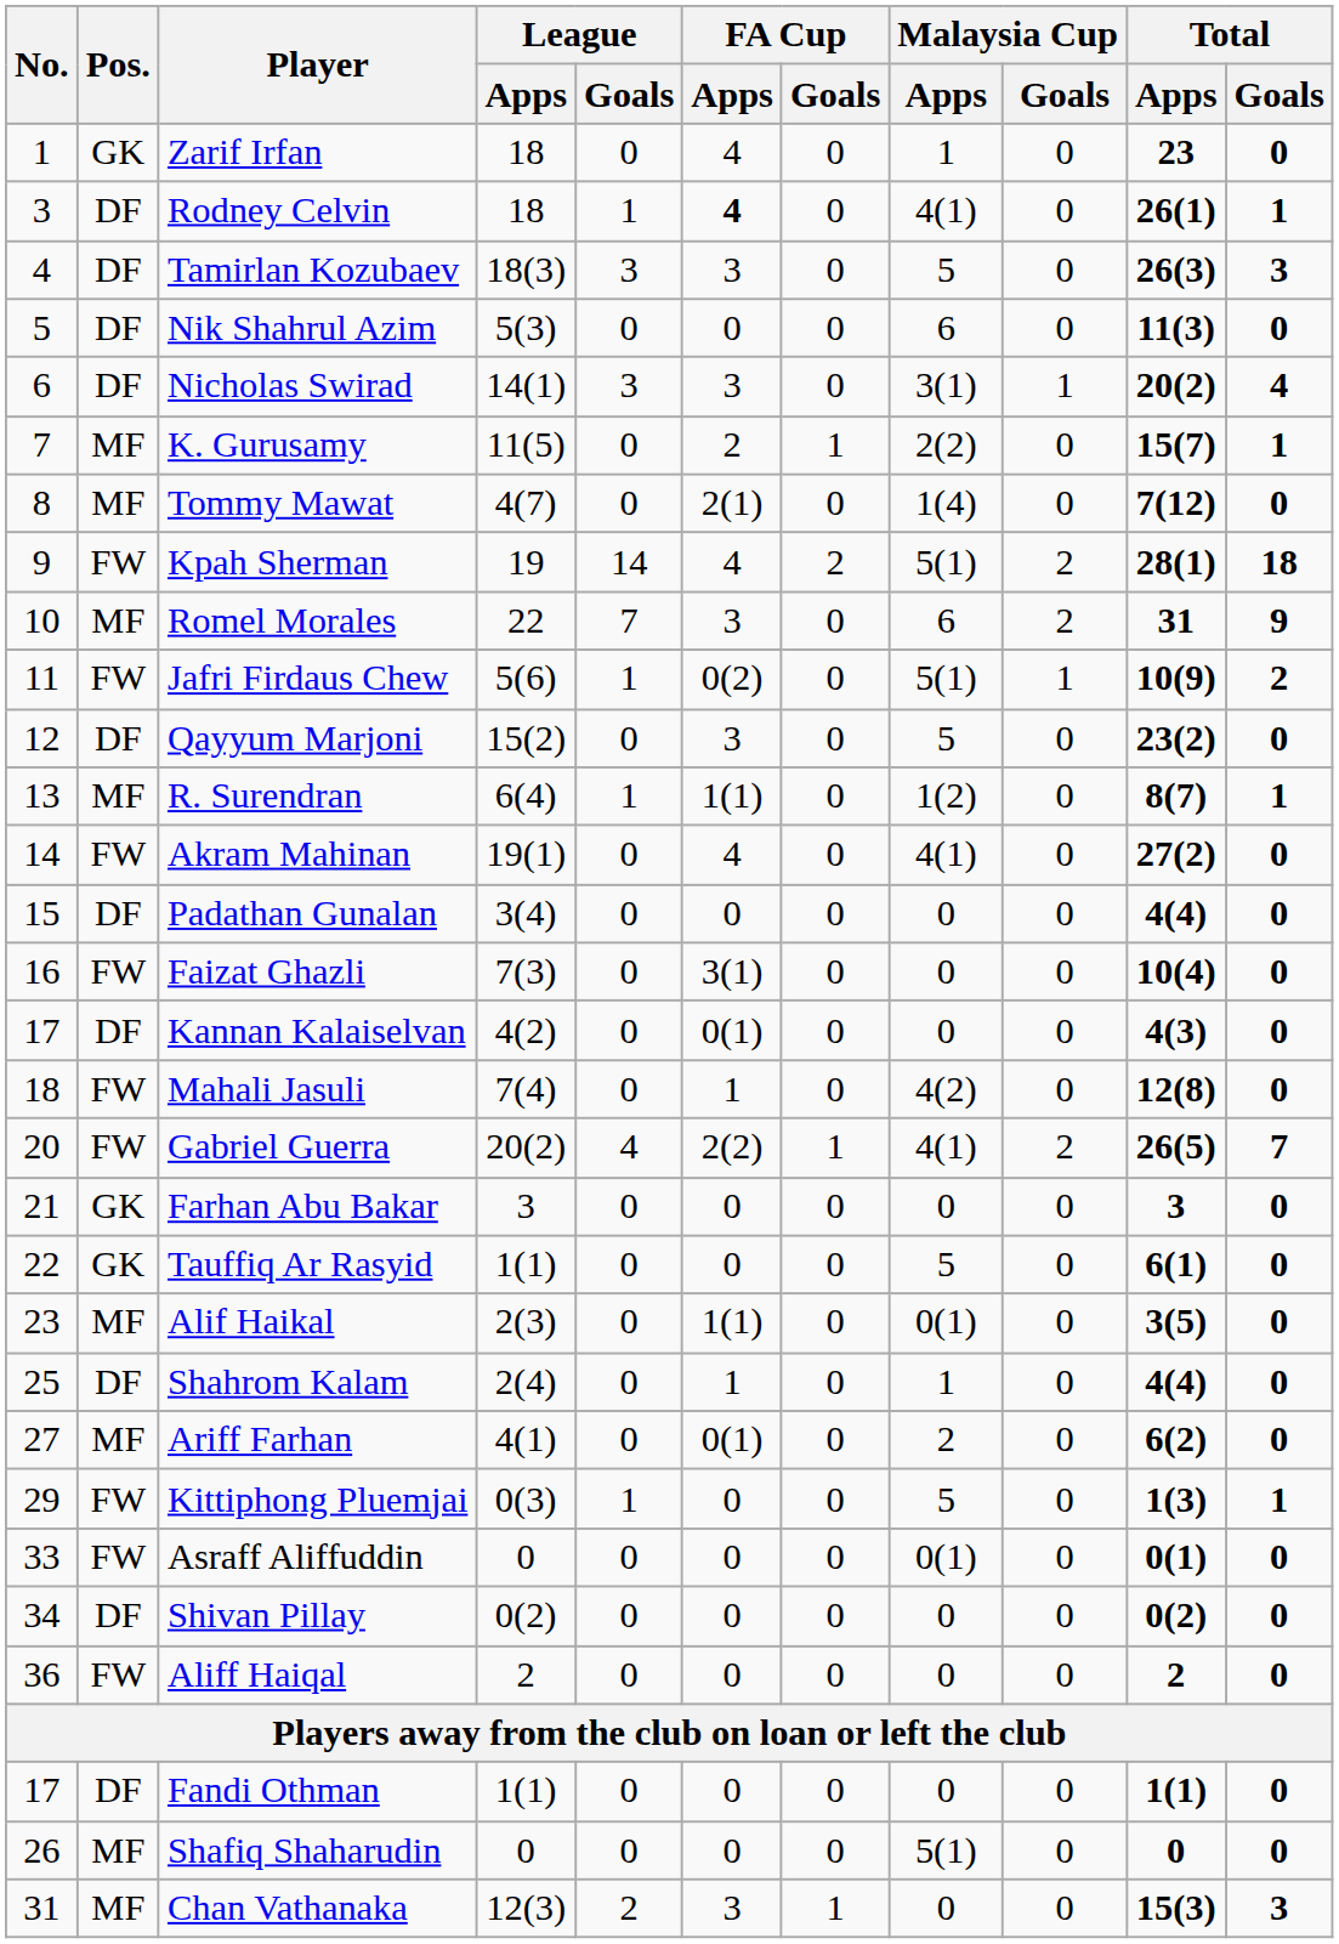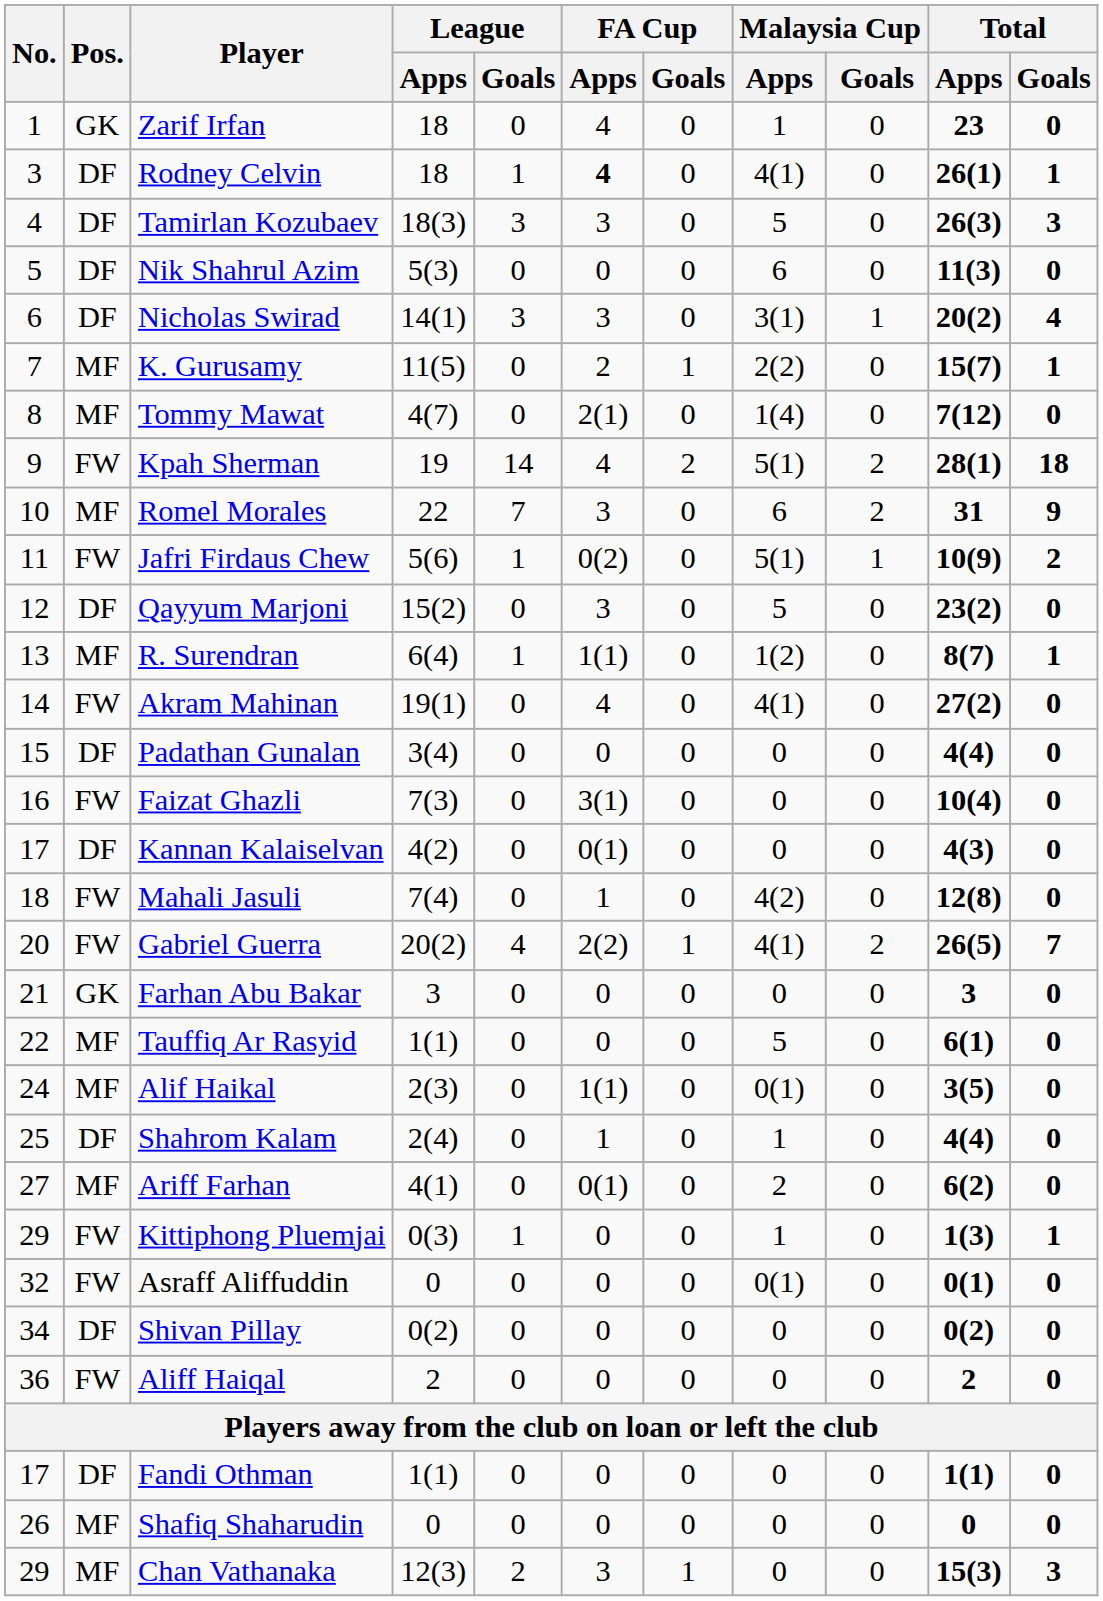 <table class="wikitable" style="text-align:center">
 <tr>
 <th rowspan=2>No.</th>
 <th rowspan=2>Pos.</th>
 <th rowspan=2>Player</th>
 <th colspan=2>League</th>
 <th colspan=2>FA Cup</th>
 <th colspan=2>Malaysia Cup</th>
 <th colspan=2>Total</th>
 </tr>
 <tr>
 <th>Apps</th>
 <th>Goals</th>
 <th>Apps</th>
 <th>Goals</th>
 <th>Apps</th>
 <th>Goals</th>
 <th>Apps</th>
 <th>Goals</th>
 </tr>
 <tr>
 <td>1</td>
 <td>GK</td>
 <td align=left> <a href='#'>Zarif Irfan</a></td>
 <td>18</td>
 <td>0</td>
 <td>4</td>
 <td>0</td>
 <td>1</td>
 <td>0</td>
 <td><strong>23</strong></td>
 <td><strong>0</strong></td>
 </tr>
 <tr>
 <td>3</td>
 <td>DF</td>
 <td align=left> <a href='#'>Rodney Celvin</a></td>
 <td>18</td>
 <td>1</td>
 <td><strong>4</strong></td>
 <td>0</td>
 <td>4(1)</td>
 <td>0</td>
 <td><strong>26(1)</strong></td>
 <td><strong>1</strong></td>
 </tr>
 <tr>
 <td>4</td>
 <td>DF</td>
 <td align=left> <a href='#'>Tamirlan Kozubaev</a></td>
 <td>18(3)</td>
 <td>3</td>
 <td>3</td>
 <td>0</td>
 <td>5</td>
 <td>0</td>
 <td><strong>26(3)</strong></td>
 <td><strong>3</strong></td>
 </tr>
 <tr>
 <td>5</td>
 <td>DF</td>
 <td align=left> <a href='#'>Nik Shahrul Azim</a></td>
 <td>5(3)</td>
 <td>0</td>
 <td>0</td>
 <td>0</td>
 <td>6</td>
 <td>0</td>
 <td><strong>11(3)</strong></td>
 <td><strong>0</strong></td>
 </tr>
 <tr>
 <td>6</td>
 <td>DF</td>
 <td align=left> <a href='#'>Nicholas Swirad</a></td>
 <td>14(1)</td>
 <td>3</td>
 <td>3</td>
 <td>0</td>
 <td>3(1)</td>
 <td>1</td>
 <td><strong>20(2)</strong></td>
 <td><strong>4</strong></td>
 </tr>
 <tr>
 <td>7</td>
 <td>MF</td>
 <td align=left> <a href='#'>K. Gurusamy</a></td>
 <td>11(5)</td>
 <td>0</td>
 <td>2</td>
 <td>1</td>
 <td>2(2)</td>
 <td>0</td>
 <td><strong>15(7)</strong></td>
 <td><strong>1</strong></td>
 </tr>
 <tr>
 <td>8</td>
 <td>MF</td>
 <td align=left> <a href='#'>Tommy Mawat</a></td>
 <td>4(7)</td>
 <td>0</td>
 <td>2(1)</td>
 <td>0</td>
 <td>1(4)</td>
 <td>0</td>
 <td><strong>7(12)</strong></td>
 <td><strong>0</strong></td>
 </tr>
 <tr>
 <td>9</td>
 <td>FW</td>
 <td align=left> <a href='#'>Kpah Sherman</a></td>
 <td>19</td>
 <td>14</td>
 <td>4</td>
 <td>2</td>
 <td>5(1)</td>
 <td>2</td>
 <td><strong>28(1)</strong></td>
 <td><strong>18</strong></td>
 </tr>
 <tr>
 <td>10</td>
 <td>MF</td>
 <td align=left> <a href='#'>Romel Morales</a></td>
 <td>22</td>
 <td>7</td>
 <td>3</td>
 <td>0</td>
 <td>6</td>
 <td>2</td>
 <td><strong>31</strong></td>
 <td><strong>9</strong></td>
 </tr>
 <tr>
 <td>11</td>
 <td>FW</td>
 <td align=left> <a href='#'>Jafri Firdaus Chew</a></td>
 <td>5(6)</td>
 <td>1</td>
 <td>0(2)</td>
 <td>0</td>
 <td>5(1)</td>
 <td>1</td>
 <td><strong>10(9)</strong></td>
 <td><strong>2</strong></td>
 </tr>
 <tr>
 <td>12</td>
 <td>DF</td>
 <td align=left> <a href='#'>Qayyum Marjoni</a></td>
 <td>15(2)</td>
 <td>0</td>
 <td>3</td>
 <td>0</td>
 <td>5</td>
 <td>0</td>
 <td><strong>23(2)</strong></td>
 <td><strong>0</strong></td>
 </tr>
 <tr>
 <td>13</td>
 <td>MF</td>
 <td align=left> <a href='#'>R. Surendran</a></td>
 <td>6(4)</td>
 <td>1</td>
 <td>1(1)</td>
 <td>0</td>
 <td>1(2)</td>
 <td>0</td>
 <td><strong>8(7)</strong></td>
 <td><strong>1</strong></td>
 </tr>
 <tr>
 <td>14</td>
 <td>FW</td>
 <td align=left> <a href='#'>Akram Mahinan</a></td>
 <td>19(1)</td>
 <td>0</td>
 <td>4</td>
 <td>0</td>
 <td>4(1)</td>
 <td>0</td>
 <td><strong>27(2)</strong></td>
 <td><strong>0</strong></td>
 </tr>
 <tr>
 <td>15</td>
 <td>DF</td>
 <td align=left> <a href='#'>Padathan Gunalan</a></td>
 <td>3(4)</td>
 <td>0</td>
 <td>0</td>
 <td>0</td>
 <td>0</td>
 <td>0</td>
 <td><strong>4(4)</strong></td>
 <td><strong>0</strong></td>
 </tr>
 <tr>
 <td>16</td>
 <td>FW</td>
 <td align=left> <a href='#'>Faizat Ghazli</a></td>
 <td>7(3)</td>
 <td>0</td>
 <td>3(1)</td>
 <td>0</td>
 <td>0</td>
 <td>0</td>
 <td><strong>10(4)</strong></td>
 <td><strong>0</strong></td>
 </tr>
 <tr>
 <td>17</td>
 <td>DF</td>
 <td align=left> <a href='#'>Kannan Kalaiselvan</a></td>
 <td>4(2)</td>
 <td>0</td>
 <td>0(1)</td>
 <td>0</td>
 <td>0</td>
 <td>0</td>
 <td><strong>4(3)</strong></td>
 <td><strong>0</strong></td>
 </tr>
 <tr>
 <td>18</td>
 <td>FW</td>
 <td align=left> <a href='#'>Mahali Jasuli</a></td>
 <td>7(4)</td>
 <td>0</td>
 <td>1</td>
 <td>0</td>
 <td>4(2)</td>
 <td>0</td>
 <td><strong>12(8)</strong></td>
 <td><strong>0</strong></td>
 </tr>
 <tr>
 <td>20</td>
 <td>FW</td>
 <td align=left> <a href='#'>Gabriel Guerra</a></td>
 <td>20(2)</td>
 <td>4</td>
 <td>2(2)</td>
 <td>1</td>
 <td>4(1)</td>
 <td>2</td>
 <td><strong>26(5)</strong></td>
 <td><strong>7</strong></td>
 </tr>
 <tr>
 <td>21</td>
 <td>GK</td>
 <td align=left> <a href='#'>Farhan Abu Bakar</a></td>
 <td>3</td>
 <td>0</td>
 <td>0</td>
 <td>0</td>
 <td>0</td>
 <td>0</td>
 <td><strong>3</strong></td>
 <td><strong>0</strong></td>
 </tr>
 <tr>
 <td>22</td>
-<td>GK</td>
+<td>MF</td>
 <td align=left> <a href='#'>Tauffiq Ar Rasyid</a></td>
 <td>1(1)</td>
 <td>0</td>
 <td>0</td>
 <td>0</td>
 <td>5</td>
 <td>0</td>
 <td><strong>6(1)</strong></td>
 <td><strong>0</strong></td>
 </tr>
 <tr>
-<td>23</td>
+<td>24</td>
 <td>MF</td>
 <td align=left> <a href='#'>Alif Haikal</a></td>
 <td>2(3)</td>
 <td>0</td>
 <td>1(1)</td>
 <td>0</td>
 <td>0(1)</td>
 <td>0</td>
 <td><strong>3(5)</strong></td>
 <td><strong>0</strong></td>
 </tr>
 <tr>
 <td>25</td>
 <td>DF</td>
 <td align=left> <a href='#'>Shahrom Kalam</a></td>
 <td>2(4)</td>
 <td>0</td>
 <td>1</td>
 <td>0</td>
 <td>1</td>
 <td>0</td>
 <td><strong>4(4)</strong></td>
 <td><strong>0</strong></td>
 </tr>
 <tr>
 <td>27</td>
 <td>MF</td>
 <td align=left> <a href='#'>Ariff Farhan</a></td>
 <td>4(1)</td>
 <td>0</td>
 <td>0(1)</td>
 <td>0</td>
 <td>2</td>
 <td>0</td>
 <td><strong>6(2)</strong></td>
 <td><strong>0</strong></td>
 </tr>
 <tr>
 <td>29</td>
 <td>FW</td>
 <td align=left> <a href='#'>Kittiphong Pluemjai</a></td>
 <td>0(3)</td>
 <td>1</td>
 <td>0</td>
 <td>0</td>
-<td>5</td>
+<td>1</td>
 <td>0</td>
 <td><strong>1(3)</strong></td>
 <td><strong>1</strong></td>
 </tr>
 <tr>
-<td>33</td>
+<td>32</td>
 <td>FW</td>
 <td align=left> Asraff Aliffuddin</td>
 <td>0</td>
 <td>0</td>
 <td>0</td>
 <td>0</td>
 <td>0(1)</td>
 <td>0</td>
 <td><strong>0(1)</strong></td>
 <td><strong>0</strong></td>
 </tr>
 <tr>
 <td>34</td>
 <td>DF</td>
 <td align=left> <a href='#'>Shivan Pillay</a></td>
 <td>0(2)</td>
 <td>0</td>
 <td>0</td>
 <td>0</td>
 <td>0</td>
 <td>0</td>
 <td><strong>0(2)</strong></td>
 <td><strong>0</strong></td>
 </tr>
 <tr>
 <td>36</td>
 <td>FW</td>
 <td align=left> <a href='#'>Aliff Haiqal</a></td>
 <td>2</td>
 <td>0</td>
 <td>0</td>
 <td>0</td>
 <td>0</td>
 <td>0</td>
 <td><strong>2</strong></td>
 <td><strong>0</strong></td>
 </tr>
 <tr>
 <th colspan="14" text-align:center>Players away from the club on loan or left the club</th>
 </tr>
 <tr>
 <td>17</td>
 <td>DF</td>
 <td align=left> <a href='#'>Fandi Othman</a></td>
 <td>1(1)</td>
 <td>0</td>
 <td>0</td>
 <td>0</td>
 <td>0</td>
 <td>0</td>
 <td><strong>1(1)</strong></td>
 <td><strong>0</strong></td>
 </tr>
 <tr>
 <td>26</td>
 <td>MF</td>
 <td align=left> <a href='#'>Shafiq Shaharudin</a></td>
 <td>0</td>
 <td>0</td>
 <td>0</td>
 <td>0</td>
-<td>5(1)</td>
+<td>0</td>
 <td>0</td>
 <td><strong>0</strong></td>
 <td><strong>0</strong></td>
 </tr>
 <tr>
-<td>31</td>
+<td>29</td>
 <td>MF</td>
 <td align=left> <a href='#'>Chan Vathanaka</a></td>
 <td>12(3)</td>
 <td>2</td>
 <td>3</td>
 <td>1</td>
 <td>0</td>
 <td>0</td>
 <td><strong>15(3)</strong></td>
 <td><strong>3</strong></td>
 </tr>
 </table>
